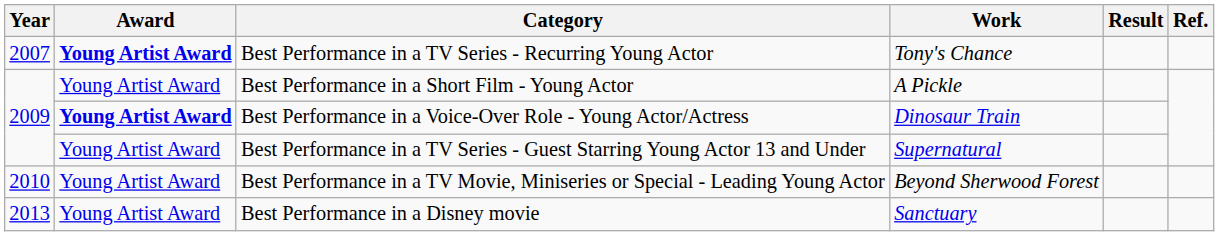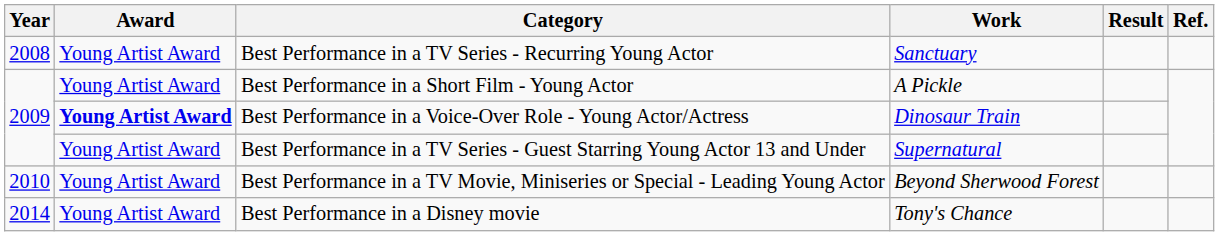 <table class=wikitable>
 <tr>
 <th>Year</th>
 <th>Award</th>
 <th>Category</th>
 <th>Work</th>
 <th>Result</th>
 <th>Ref.</th>
 </tr>
 <tr>
-<td><a href='#'>2007</a></td>
-<td><strong><a href='#'>Young Artist Award</a></strong></td>
+<td><a href='#'>2008</a></td>
+<td><a href='#'>Young Artist Award</a></td>
 <td>Best Performance in a TV Series - Recurring Young Actor</td>
-<td><em>Tony's Chance</em></td>
+<td><em><a href='#'>Sanctuary</a></em></td>
 <td></td>
 <td align=center></td>
 </tr>
 <tr>
 <td rowspan=3><a href='#'>2009</a></td>
 <td><a href='#'>Young Artist Award</a></td>
 <td>Best Performance in a Short Film - Young Actor</td>
 <td><em>A Pickle</em></td>
 <td></td>
 <td align=center rowspan=3></td>
 </tr>
 <tr>
 <td><strong><a href='#'>Young Artist Award</a></strong></td>
 <td>Best Performance in a Voice-Over Role - Young Actor/Actress</td>
 <td><em><a href='#'>Dinosaur Train</a></em></td>
 <td></td>
 </tr>
 <tr>
 <td><a href='#'>Young Artist Award</a></td>
 <td>Best Performance in a TV Series - Guest Starring Young Actor 13 and Under</td>
 <td><em><a href='#'>Supernatural</a></em></td>
 <td></td>
 </tr>
 <tr>
 <td><a href='#'>2010</a></td>
 <td><a href='#'>Young Artist Award</a></td>
 <td>Best Performance in a TV Movie, Miniseries or Special - Leading Young Actor</td>
 <td><em>Beyond Sherwood Forest</em></td>
 <td></td>
 <td align=center></td>
 </tr>
 <tr>
-<td><a href='#'>2013</a></td>
+<td><a href='#'>2014</a></td>
 <td><a href='#'>Young Artist Award</a></td>
 <td>Best Performance in a Disney movie</td>
-<td><em><a href='#'>Sanctuary</a></em></td>
+<td><em>Tony's Chance</em></td>
 <td></td>
 <td align=center></td>
 </tr>
 </table>
